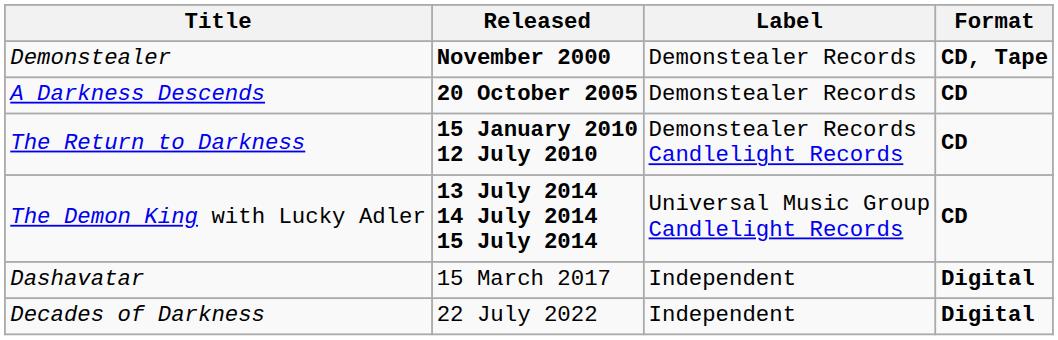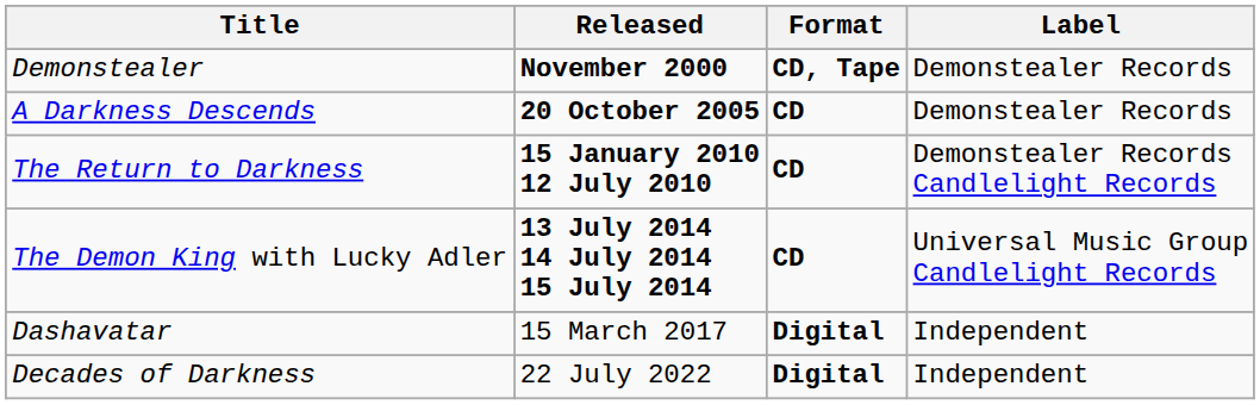 <table class="wikitable" style="font-size:95%;">
 <tr>
 <th>Title</th>
 <th>Released</th>
+<th>Format</th>
 <th>Label</th>
-<th>Format</th>
 </tr>
 <tr>
 <td><em>Demonstealer</em></td>
 <td><strong> November 2000</strong></td>
+<td><strong>CD, Tape</strong></td>
 <td> Demonstealer Records</td>
-<td><strong>CD, Tape</strong></td>
 </tr>
 <tr>
 <td><em><a href='#'>A Darkness Descends</a></em></td>
 <td><strong> 20 October 2005</strong></td>
+<td><strong>CD</strong></td>
 <td>Demonstealer Records</td>
-<td><strong>CD</strong></td>
 </tr>
 <tr>
 <td><em><a href='#'>The Return to Darkness</a></em></td>
 <td><strong> 15 January 2010 <br> 12 July 2010</strong></td>
+<td><strong>CD</strong></td>
 <td> Demonstealer Records<br> <a href='#'>Candlelight Records</a></td>
-<td><strong>CD</strong></td>
 </tr>
 <tr>
 <td><em><a href='#'>The Demon King</a></em> with Lucky Adler</td>
 <td><strong> 13 July 2014 <br> 14 July 2014 <br> 15 July 2014</strong></td>
+<td><strong>CD</strong></td>
 <td> Universal Music Group <br> <a href='#'>Candlelight Records</a></td>
-<td><strong>CD</strong></td>
 </tr>
 <tr>
 <td><em>Dashavatar</em></td>
 <td>15 March 2017</td>
+<td><strong>Digital</strong></td>
 <td>Independent</td>
-<td><strong>Digital</strong></td>
 </tr>
 <tr>
 <td><em>Decades of Darkness</em></td>
 <td>22 July 2022</td>
+<td><strong>Digital</strong></td>
 <td>Independent</td>
-<td><strong>Digital</strong></td>
 </tr>
 </table>
